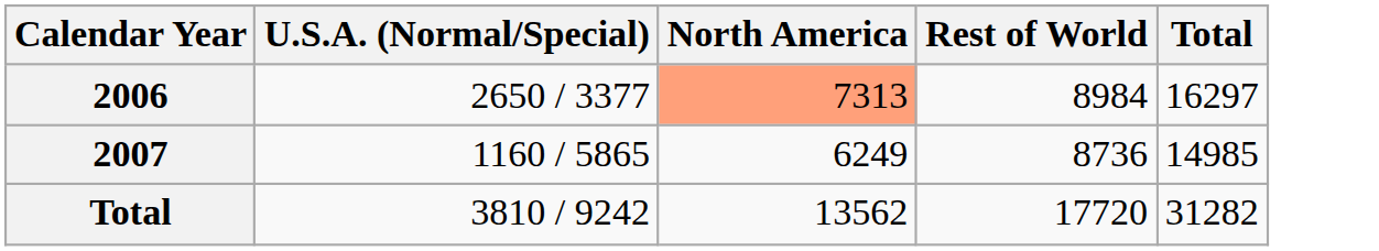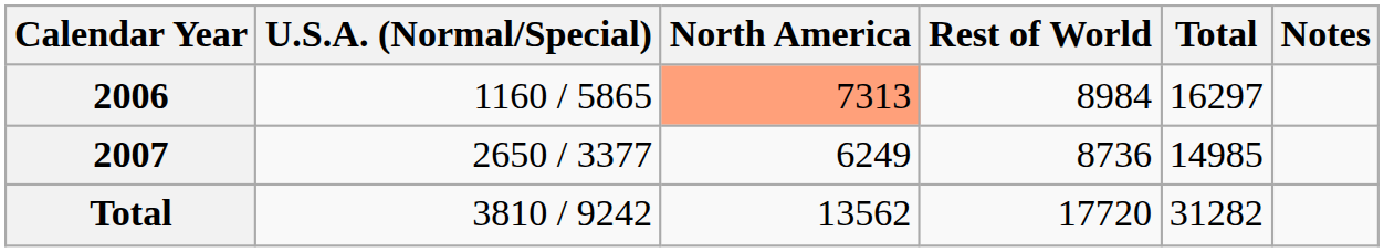 <table class=wikitable>
 <tr>
 <th>Calendar Year</th>
 <th>U.S.A. (Normal/Special)</th>
 <th>North America</th>
 <th>Rest of World</th>
 <th>Total</th>
+<th>Notes</th>
 </tr>
 <tr align=right>
 <th>2006</th>
-<td>2650 / 3377</td>
+<td>1160 / 5865</td>
 <td style="background: lightsalmon;">7313</td>
 <td>8984</td>
 <td>16297</td>
+<td></td>
 </tr>
 <tr align=right>
 <th>2007</th>
-<td>1160 / 5865</td>
+<td>2650 / 3377</td>
 <td>6249</td>
 <td>8736</td>
 <td>14985</td>
+<td></td>
 </tr>
 <tr align=right>
 <th>Total</th>
 <td>3810 / 9242</td>
 <td>13562</td>
 <td>17720</td>
 <td>31282</td>
+<td></td>
 </tr>
 </table>
